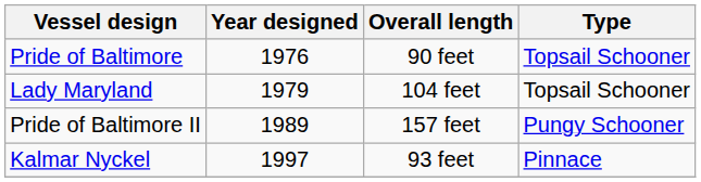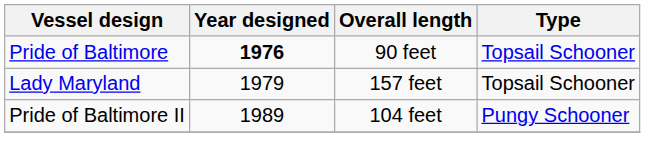 <table class="wikitable">
 <tr>
 <th>Vessel design</th>
 <th>Year designed</th>
 <th>Overall length</th>
 <th>Type</th>
 </tr>
 <tr>
 <td><a href='#'>Pride of Baltimore</a></td>
-<td align="center">1976</td>
+<td align="center"><strong>1976</strong></td>
 <td align="center">90 feet</td>
 <td><a href='#'>Topsail Schooner</a></td>
 </tr>
 <tr>
 <td><a href='#'>Lady Maryland</a></td>
 <td align="center">1979</td>
-<td align="center">104 feet</td>
+<td align="center">157 feet</td>
 <td>Topsail Schooner</td>
 </tr>
 <tr>
 <td>Pride of Baltimore II</td>
 <td align="center">1989</td>
-<td align="center">157 feet</td>
+<td align="center">104 feet</td>
 <td><a href='#'>Pungy Schooner</a></td>
-</tr>
-<tr>
-<td><a href='#'>Kalmar Nyckel</a></td>
-<td align="center">1997</td>
-<td align="center">93 feet</td>
-<td><a href='#'>Pinnace</a></td>
 </tr>
 <tr>
 </tr>
 </table>
